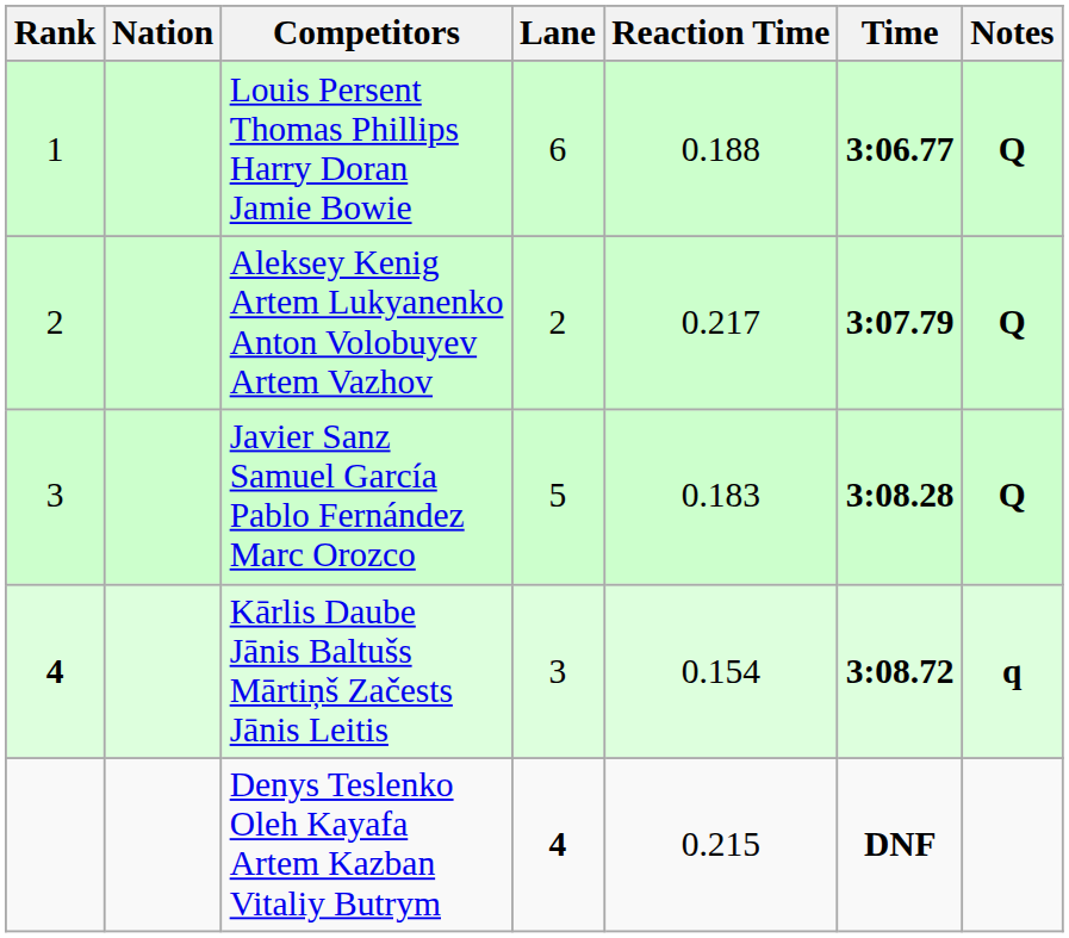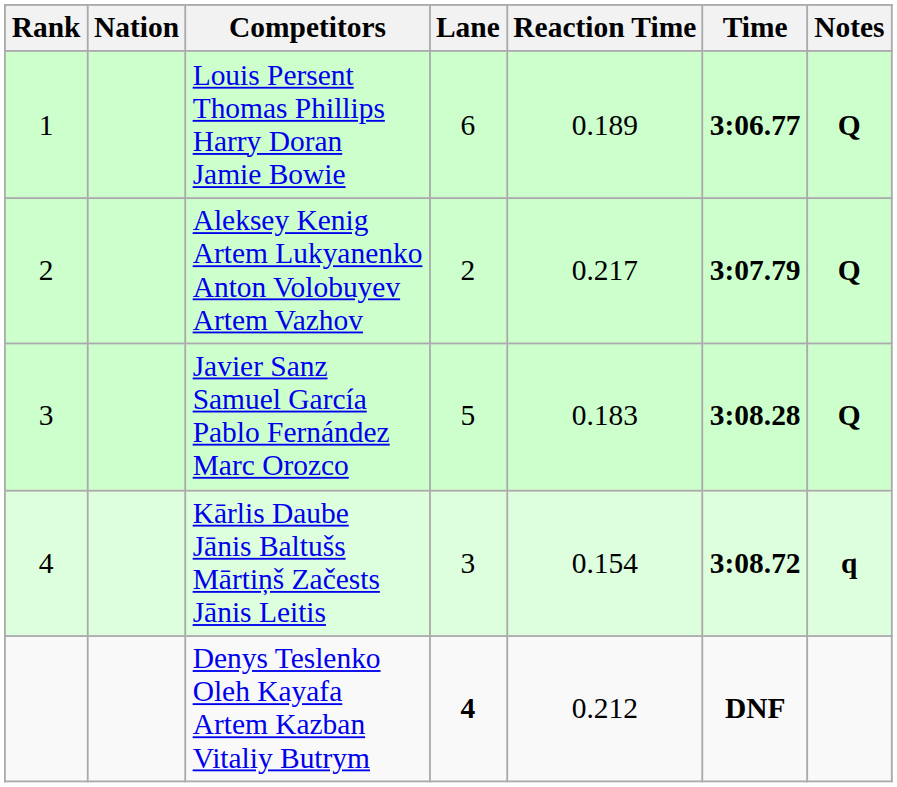 <table class="wikitable sortable" style="text-align:center">
 <tr>
 <th>Rank</th>
 <th>Nation</th>
 <th>Competitors</th>
 <th>Lane</th>
 <th>Reaction Time</th>
 <th>Time</th>
 <th>Notes</th>
 </tr>
 <tr bgcolor=ccffcc>
 <td>1</td>
 <td align=left></td>
 <td align=left><a href='#'>Louis Persent</a><br><a href='#'>Thomas Phillips</a><br><a href='#'>Harry Doran</a><br><a href='#'>Jamie Bowie</a></td>
 <td>6</td>
-<td>0.188</td>
+<td>0.189</td>
 <td><strong>3:06.77</strong></td>
 <td><strong>Q</strong></td>
 </tr>
 <tr bgcolor=ccffcc>
 <td>2</td>
 <td align=left></td>
 <td align=left><a href='#'>Aleksey Kenig</a><br><a href='#'>Artem Lukyanenko</a><br><a href='#'>Anton Volobuyev</a><br><a href='#'>Artem Vazhov</a></td>
 <td>2</td>
 <td>0.217</td>
 <td><strong>3:07.79</strong></td>
 <td><strong>Q</strong></td>
 </tr>
 <tr bgcolor=ccffcc>
 <td>3</td>
 <td align=left></td>
 <td align=left><a href='#'>Javier Sanz</a><br><a href='#'>Samuel García</a><br><a href='#'>Pablo Fernández</a><br><a href='#'>Marc Orozco</a></td>
 <td>5</td>
 <td>0.183</td>
 <td><strong>3:08.28</strong></td>
 <td><strong>Q</strong></td>
 </tr>
 <tr bgcolor=ddffdd>
-<td><strong>4</strong></td>
+<td>4</td>
 <td align=left></td>
 <td align=left><a href='#'>Kārlis Daube</a><br><a href='#'>Jānis Baltušs</a><br><a href='#'>Mārtiņš Začests</a><br><a href='#'>Jānis Leitis</a></td>
 <td>3</td>
 <td>0.154</td>
 <td><strong>3:08.72</strong></td>
 <td><strong>q</strong></td>
 </tr>
 <tr>
 <td></td>
 <td align=left></td>
 <td align=left><a href='#'>Denys Teslenko</a><br><a href='#'>Oleh Kayafa</a><br><a href='#'>Artem Kazban</a><br><a href='#'>Vitaliy Butrym</a></td>
 <td><strong>4</strong></td>
-<td>0.215</td>
+<td>0.212</td>
 <td><strong>DNF</strong></td>
 <td></td>
 </tr>
 </table>
